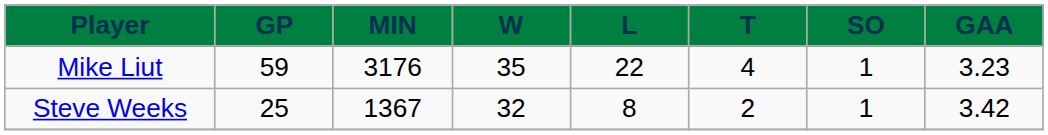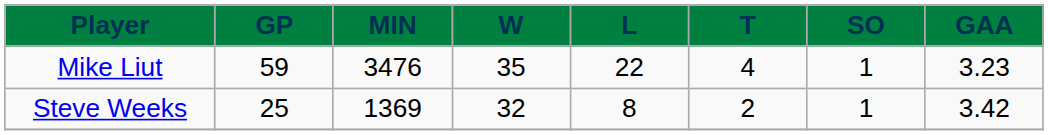 <table class="wikitable sortable">
 <tr>
 <th style="background:#008040;color:#003153;" width="16%">Player</th>
 <th style="background:#008040;color:#003153;" width="9%">GP</th>
 <th style="background:#008040;color:#003153;" width="9%">MIN</th>
 <th style="background:#008040;color:#003153;" width="9%">W</th>
 <th style="background:#008040;color:#003153;" width="9%">L</th>
 <th style="background:#008040;color:#003153;" width="9%">T</th>
 <th style="background:#008040;color:#003153;" width="9%">SO</th>
 <th style="background:#008040;color:#003153;" width="9%">GAA</th>
 </tr>
 <tr align="center">
 <td><a href='#'>Mike Liut</a></td>
 <td>59</td>
-<td>3176</td>
+<td>3476</td>
 <td>35</td>
 <td>22</td>
 <td>4</td>
 <td>1</td>
 <td>3.23</td>
 </tr>
 <tr align="center">
 <td><a href='#'>Steve Weeks</a></td>
 <td>25</td>
-<td>1367</td>
+<td>1369</td>
 <td>32</td>
 <td>8</td>
 <td>2</td>
 <td>1</td>
 <td>3.42</td>
 </tr>
 <tr align="center">
 </tr>
 </table>
